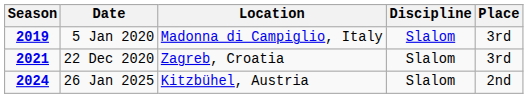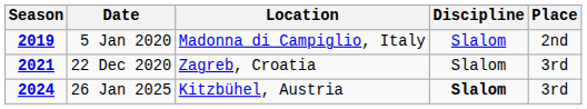 <table class="wikitable" style="text-align:center; font-size:95%;">
 <tr>
 <th>Season</th>
 <th>Date</th>
 <th>Location</th>
 <th>Discipline</th>
 <th>Place</th>
 </tr>
 <tr>
 <td><strong><a href='#'>2019</a></strong></td>
 <td align=right>5 Jan 2020</td>
 <td align=left> <a href='#'>Madonna di Campiglio</a>, Italy</td>
 <td><a href='#'>Slalom</a></td>
-<td>3rd</td>
+<td>2nd</td>
 </tr>
 <tr>
 <td><strong><a href='#'>2021</a></strong></td>
 <td align=right>22 Dec 2020</td>
 <td align=left> <a href='#'>Zagreb</a>, Croatia</td>
 <td>Slalom</td>
 <td>3rd</td>
 </tr>
 <tr>
 <td><strong><a href='#'>2024</a></strong></td>
 <td align=right>26 Jan 2025</td>
 <td align=left> <a href='#'>Kitzbühel</a>, Austria</td>
-<td>Slalom</td>
-<td>2nd</td>
+<td><strong>Slalom</strong></td>
+<td>3rd</td>
 </tr>
 </table>
